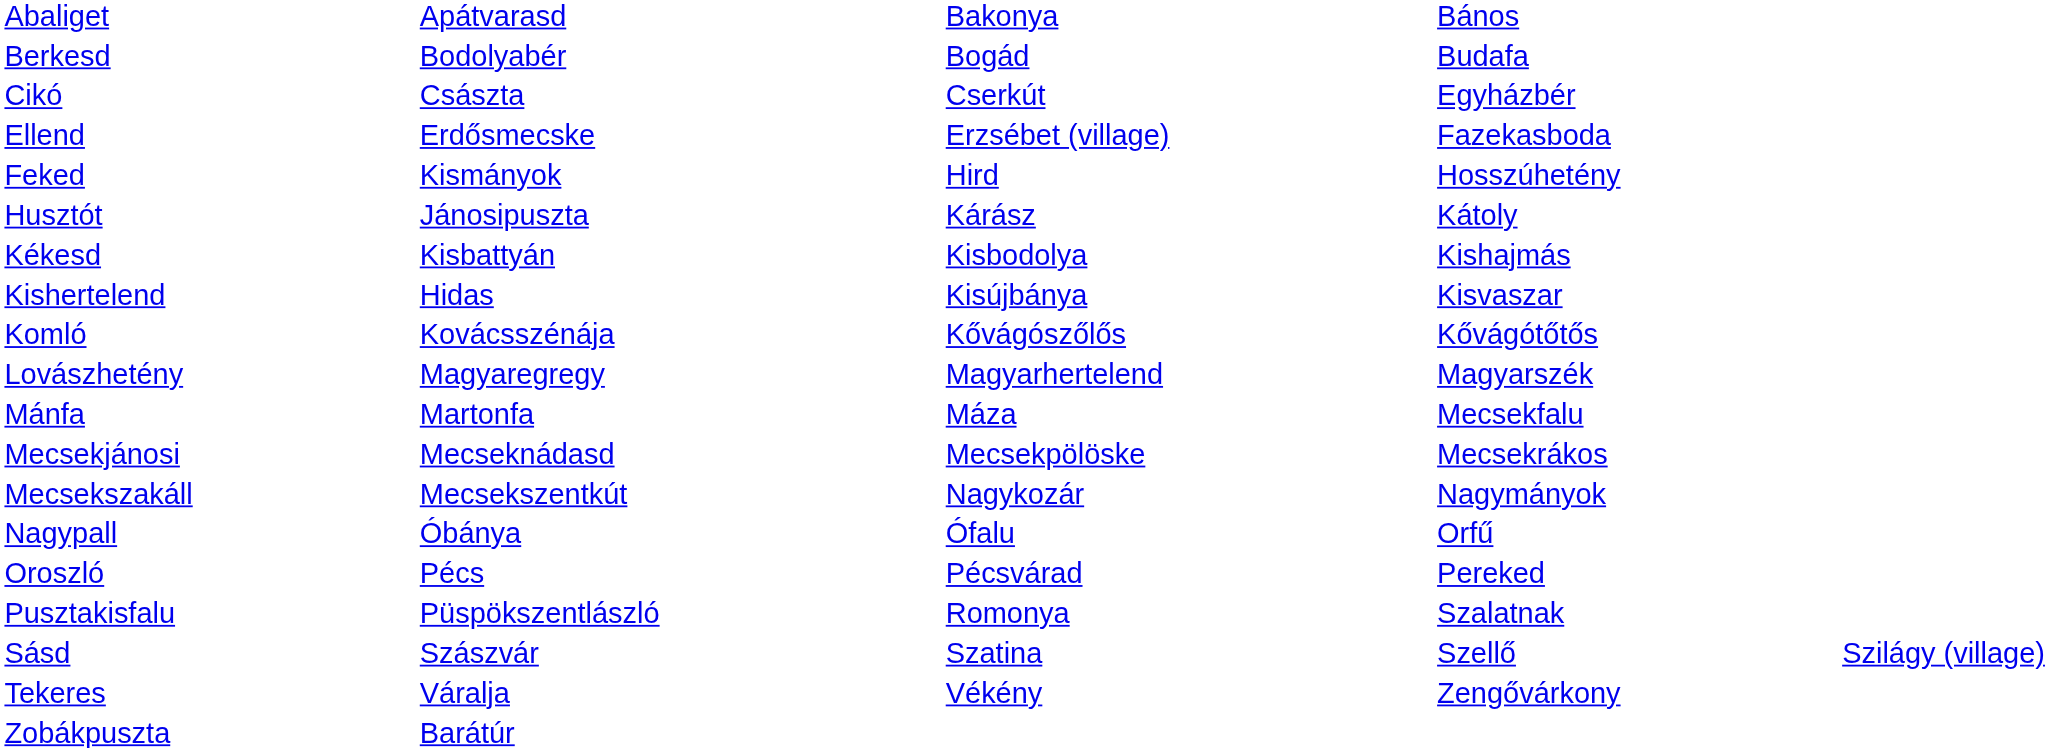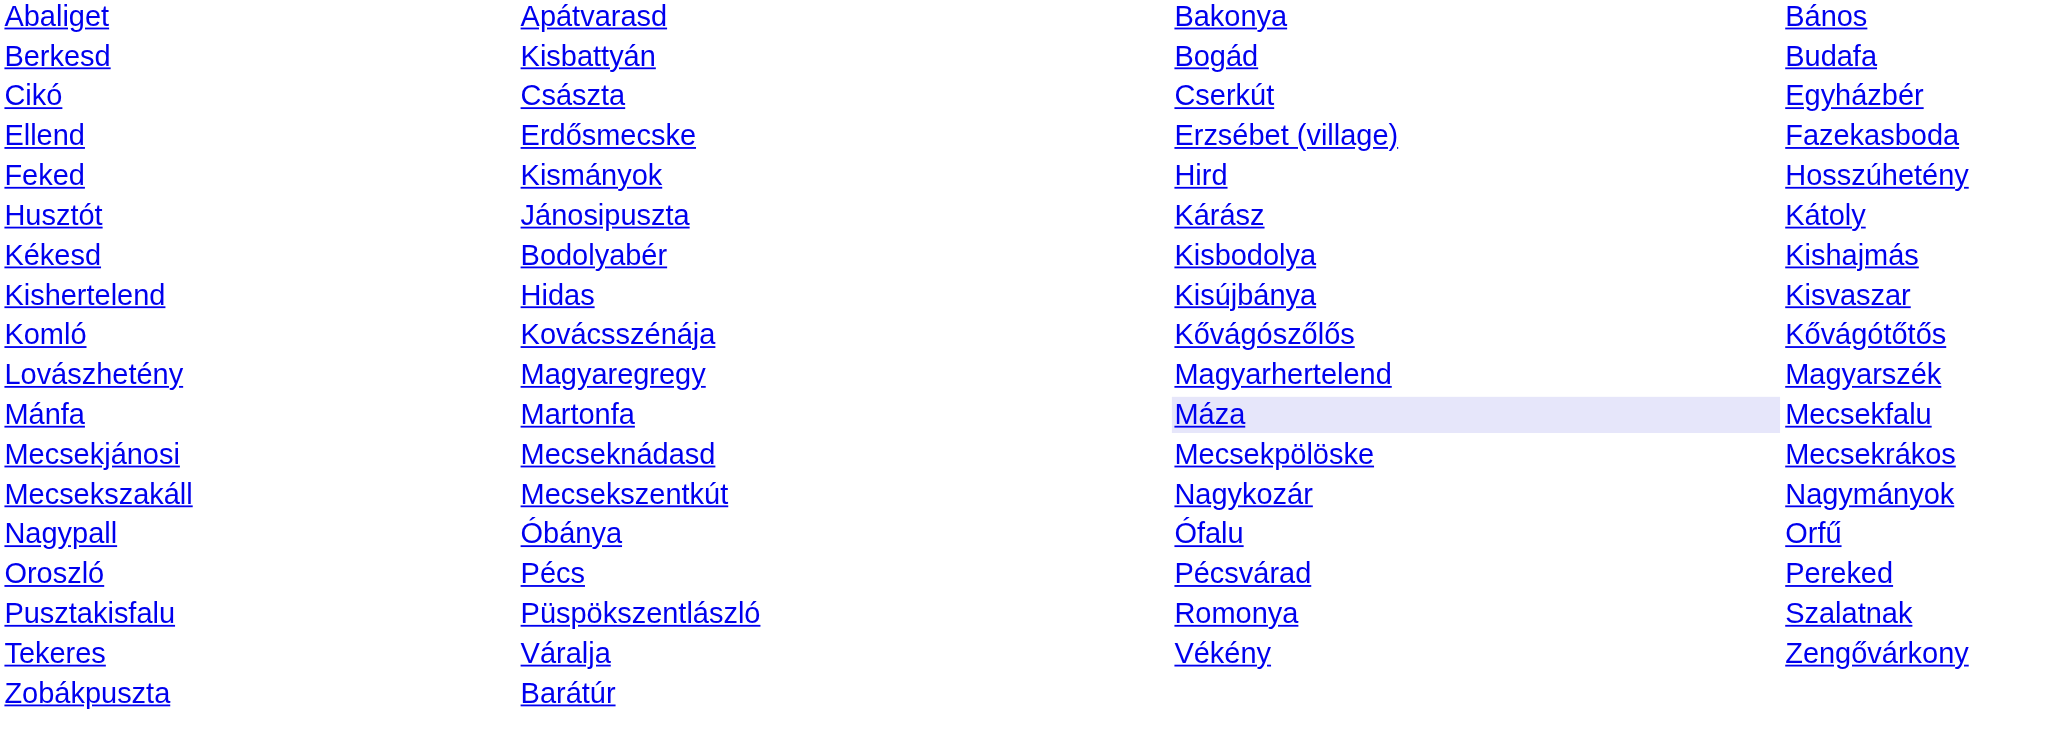 <table border=0 width=100%|>
 <tr>
 <td><a href='#'>Abaliget</a></td>
 <td><a href='#'>Apátvarasd</a></td>
 <td><a href='#'>Bakonya</a></td>
 <td><a href='#'>Bános</a></td>
 </tr>
 <tr>
 <td><a href='#'>Berkesd</a></td>
-<td><a href='#'>Bodolyabér</a></td>
+<td><a href='#'>Kisbattyán</a></td>
 <td><a href='#'>Bogád</a></td>
 <td><a href='#'>Budafa</a></td>
 </tr>
 <tr>
 <td><a href='#'>Cikó</a></td>
 <td><a href='#'>Császta</a></td>
 <td><a href='#'>Cserkút</a></td>
 <td><a href='#'>Egyházbér</a></td>
 </tr>
 <tr>
 <td><a href='#'>Ellend</a></td>
 <td><a href='#'>Erdősmecske</a></td>
 <td><a href='#'>Erzsébet (village)</a></td>
 <td><a href='#'>Fazekasboda</a></td>
 </tr>
 <tr>
 <td><a href='#'>Feked</a></td>
 <td><a href='#'>Kismányok</a></td>
 <td><a href='#'>Hird</a></td>
 <td><a href='#'>Hosszúhetény</a></td>
 </tr>
 <tr>
 <td><a href='#'>Husztót</a></td>
 <td><a href='#'>Jánosipuszta</a></td>
 <td><a href='#'>Kárász</a></td>
 <td><a href='#'>Kátoly</a></td>
 </tr>
 <tr>
 <td><a href='#'>Kékesd</a></td>
-<td><a href='#'>Kisbattyán</a></td>
+<td><a href='#'>Bodolyabér</a></td>
 <td><a href='#'>Kisbodolya</a></td>
 <td><a href='#'>Kishajmás</a></td>
 </tr>
 <tr>
 <td><a href='#'>Kishertelend</a></td>
 <td><a href='#'>Hidas</a></td>
 <td><a href='#'>Kisújbánya</a></td>
 <td><a href='#'>Kisvaszar</a></td>
 </tr>
 <tr>
 <td><a href='#'>Komló</a></td>
 <td><a href='#'>Kovácsszénája</a></td>
 <td><a href='#'>Kővágószőlős</a></td>
 <td><a href='#'>Kővágótőtős</a></td>
 </tr>
 <tr>
 <td><a href='#'>Lovászhetény</a></td>
 <td><a href='#'>Magyaregregy</a></td>
 <td><a href='#'>Magyarhertelend</a></td>
 <td><a href='#'>Magyarszék</a></td>
 </tr>
 <tr>
 <td><a href='#'>Mánfa</a></td>
 <td><a href='#'>Martonfa</a></td>
-<td><a href='#'>Máza</a></td>
+<td style="background: lavender;"><a href='#'>Máza</a></td>
 <td><a href='#'>Mecsekfalu</a></td>
 </tr>
 <tr>
 <td><a href='#'>Mecsekjánosi</a></td>
 <td><a href='#'>Mecseknádasd</a></td>
 <td><a href='#'>Mecsekpölöske</a></td>
 <td><a href='#'>Mecsekrákos</a></td>
 </tr>
 <tr>
 <td><a href='#'>Mecsekszakáll</a></td>
 <td><a href='#'>Mecsekszentkút</a></td>
 <td><a href='#'>Nagykozár</a></td>
 <td><a href='#'>Nagymányok</a></td>
 </tr>
 <tr>
 <td><a href='#'>Nagypall</a></td>
 <td><a href='#'>Óbánya</a></td>
 <td><a href='#'>Ófalu</a></td>
 <td><a href='#'>Orfű</a></td>
 </tr>
 <tr>
 <td><a href='#'>Oroszló</a></td>
 <td><a href='#'>Pécs</a></td>
 <td><a href='#'>Pécsvárad</a></td>
 <td><a href='#'>Pereked</a></td>
 </tr>
 <tr>
 <td><a href='#'>Pusztakisfalu</a></td>
 <td><a href='#'>Püspökszentlászló</a></td>
 <td><a href='#'>Romonya</a></td>
 <td><a href='#'>Szalatnak</a></td>
 </tr>
 <tr>
-<td><a href='#'>Sásd</a></td>
-<td><a href='#'>Szászvár</a></td>
-<td><a href='#'>Szatina</a></td>
-<td><a href='#'>Szellő</a></td>
-<td><a href='#'>Szilágy (village)</a></td>
-</tr>
-<tr>
 <td><a href='#'>Tekeres</a></td>
 <td><a href='#'>Váralja</a></td>
 <td><a href='#'>Vékény</a></td>
 <td><a href='#'>Zengővárkony</a></td>
 </tr>
 <tr>
 <td><a href='#'>Zobákpuszta</a></td>
 <td><a href='#'>Barátúr</a></td>
 <td></td>
 <td></td>
 </tr>
 </table>
